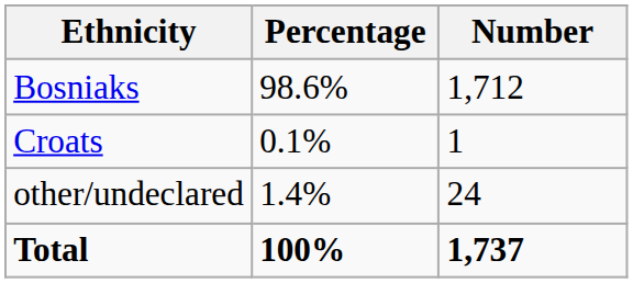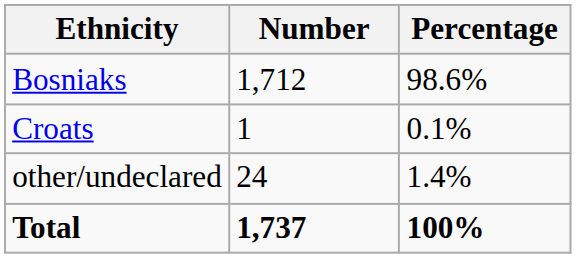 <table class="wikitable">
 <tr>
 <th width="100px">Ethnicity</th>
+<th width="80px">Number</th>
 <th width="80px">Percentage</th>
-<th width="80px">Number</th>
 </tr>
 <tr>
 <td><a href='#'>Bosniaks</a></td>
+<td>1,712</td>
 <td>98.6%</td>
-<td>1,712</td>
 </tr>
 <tr>
 <td><a href='#'>Croats</a></td>
+<td>1</td>
 <td>0.1%</td>
-<td>1</td>
 </tr>
 <tr>
 <td>other/undeclared</td>
+<td>24</td>
 <td>1.4%</td>
-<td>24</td>
 </tr>
 <tr>
 <td><strong>Total</strong></td>
+<td><strong>1,737</strong></td>
 <td><strong>100%</strong></td>
-<td><strong>1,737</strong></td>
 </tr>
 </table>
